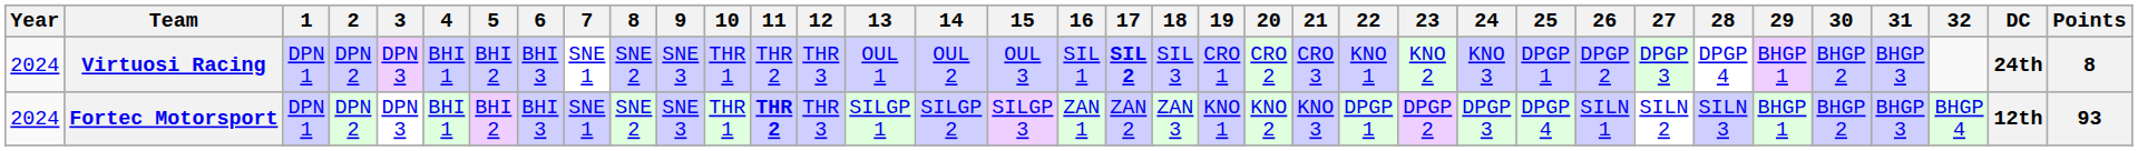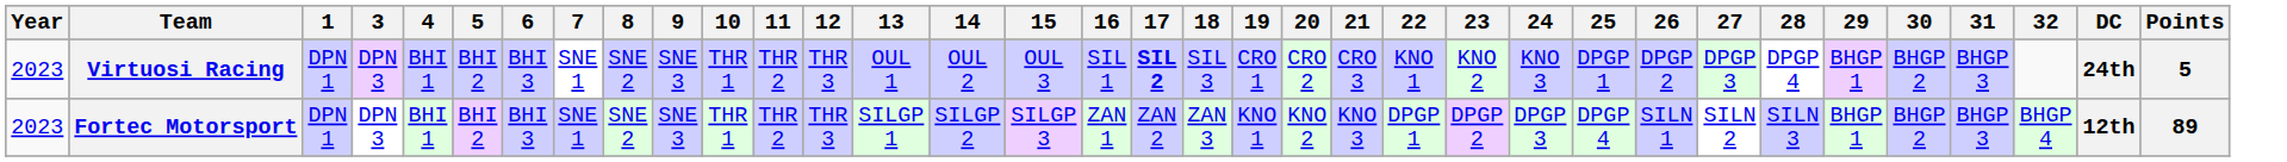 <table class="wikitable" style="text-align:center; font-size:85%">
 <tr>
 <th>Year</th>
 <th>Team</th>
 <th>1</th>
-<th>2</th>
 <th>3</th>
 <th>4</th>
 <th>5</th>
 <th>6</th>
 <th>7</th>
 <th>8</th>
 <th>9</th>
 <th>10</th>
 <th>11</th>
 <th>12</th>
 <th>13</th>
 <th>14</th>
 <th>15</th>
 <th>16</th>
 <th>17</th>
 <th>18</th>
 <th>19</th>
 <th>20</th>
 <th>21</th>
 <th>22</th>
 <th>23</th>
 <th>24</th>
 <th>25</th>
 <th>26</th>
 <th>27</th>
 <th>28</th>
 <th>29</th>
 <th>30</th>
 <th>31</th>
 <th>32</th>
 <th>DC</th>
 <th>Points</th>
 </tr>
 <tr>
-<td><a href='#'>2024</a></td>
+<td><a href='#'>2023</a></td>
 <th nowrap><a href='#'>Virtuosi Racing</a></th>
 <td style="background:#cfcfff"><a href='#'>DPN<br>1</a><br></td>
-<td style="background:#cfcfff"><a href='#'>DPN<br>2</a><br></td>
 <td style="background:#efcfff"><a href='#'>DPN<br>3</a><br></td>
 <td style="background:#cfcfff"><a href='#'>BHI<br>1</a><br></td>
 <td style="background:#cfcfff"><a href='#'>BHI<br>2</a><br></td>
 <td style="background:#cfcfff"><a href='#'>BHI<br>3</a><br></td>
 <td style="background:#ffffff"><a href='#'>SNE<br>1</a><br></td>
 <td style="background:#cfcfff"><a href='#'>SNE<br>2</a><br></td>
 <td style="background:#cfcfff"><a href='#'>SNE<br>3</a><br></td>
 <td style="background:#cfcfff"><a href='#'>THR<br>1</a><br></td>
 <td style="background:#cfcfff"><a href='#'>THR<br>2</a><br></td>
 <td style="background:#cfcfff"><a href='#'>THR<br>3</a><br></td>
 <td style="background:#cfcfff"><a href='#'>OUL<br>1</a><br></td>
 <td style="background:#cfcfff"><a href='#'>OUL<br>2</a><br></td>
 <td style="background:#cfcfff"><a href='#'>OUL<br>3</a><br></td>
 <td style="background:#cfcfff"><a href='#'>SIL<br>1</a><br></td>
 <td style="background:#cfcfff"><strong><a href='#'>SIL<br>2</a><br></strong></td>
 <td style="background:#cfcfff"><a href='#'>SIL<br>3</a><br></td>
 <td style="background:#cfcfff"><a href='#'>CRO<br>1</a><br></td>
 <td style="background:#dfffdf"><a href='#'>CRO<br>2</a><br></td>
 <td style="background:#cfcfff"><a href='#'>CRO<br>3</a><br></td>
 <td style="background:#cfcfff"><a href='#'>KNO<br>1</a><br></td>
 <td style="background:#dfffdf"><a href='#'>KNO<br>2</a><br></td>
 <td style="background:#cfcfff"><a href='#'>KNO<br>3</a><br></td>
 <td style="background:#cfcfff"><a href='#'>DPGP<br>1</a><br></td>
 <td style="background:#cfcfff"><a href='#'>DPGP<br>2</a><br></td>
 <td style="background:#dfffdf"><a href='#'>DPGP<br>3</a><br></td>
 <td style="background:#ffffff"><a href='#'>DPGP<br>4</a><br></td>
 <td style="background:#efcfff"><a href='#'>BHGP<br>1</a><br></td>
 <td style="background:#cfcfff"><a href='#'>BHGP<br>2</a><br></td>
 <td style="background:#cfcfff"><a href='#'>BHGP<br>3</a><br></td>
 <td></td>
 <th>24th</th>
-<th>8</th>
+<th>5</th>
 </tr>
 <tr>
-<td><a href='#'>2024</a></td>
+<td><a href='#'>2023</a></td>
 <th nowrap><a href='#'>Fortec Motorsport</a></th>
 <td style="background:#cfcfff"><a href='#'>DPN<br>1</a><br></td>
-<td style="background:#dfffdf"><a href='#'>DPN<br>2</a><br></td>
 <td style="background:#ffffff"><a href='#'>DPN<br>3</a><br></td>
 <td style="background:#dfffdf"><a href='#'>BHI<br>1</a><br></td>
 <td style="background:#efcfff"><a href='#'>BHI<br>2</a><br></td>
 <td style="background:#cfcfff"><a href='#'>BHI<br>3</a><br></td>
 <td style="background:#cfcfff"><a href='#'>SNE<br>1</a><br></td>
 <td style="background:#dfffdf"><a href='#'>SNE<br>2</a><br></td>
 <td style="background:#cfcfff"><a href='#'>SNE<br>3</a><br></td>
 <td style="background:#dfffdf"><a href='#'>THR<br>1</a><br></td>
-<td style="background:#cfcfff"><strong><a href='#'>THR<br>2</a><br></strong></td>
+<td style="background:#cfcfff"><a href='#'>THR<br>2</a><br></td>
 <td style="background:#cfcfff"><a href='#'>THR<br>3</a><br></td>
 <td style="background:#dfffdf"><a href='#'>SILGP<br>1</a><br></td>
 <td style="background:#cfcfff"><a href='#'>SILGP<br>2</a><br></td>
 <td style="background:#efcfff"><a href='#'>SILGP<br>3</a><br></td>
 <td style="background:#dfffdf"><a href='#'>ZAN<br>1</a><br></td>
 <td style="background:#cfcfff"><a href='#'>ZAN<br>2</a><br></td>
 <td style="background:#dfffdf"><a href='#'>ZAN<br>3</a><br></td>
 <td style="background:#cfcfff"><a href='#'>KNO<br>1</a><br></td>
 <td style="background:#dfffdf"><a href='#'>KNO<br>2</a><br></td>
 <td style="background:#cfcfff"><a href='#'>KNO<br>3</a><br></td>
 <td style="background:#dfffdf"><a href='#'>DPGP<br>1</a><br></td>
 <td style="background:#efcfff"><a href='#'>DPGP<br>2</a><br></td>
 <td style="background:#dfffdf"><a href='#'>DPGP<br>3</a><br></td>
 <td style="background:#dfffdf"><a href='#'>DPGP<br>4</a><br></td>
 <td style="background:#cfcfff"><a href='#'>SILN<br>1</a><br></td>
 <td style="background:#ffffff"><a href='#'>SILN<br>2</a><br></td>
 <td style="background:#cfcfff"><a href='#'>SILN<br>3</a><br></td>
 <td style="background:#dfffdf"><a href='#'>BHGP<br>1</a><br></td>
 <td style="background:#cfcfff"><a href='#'>BHGP<br>2</a><br></td>
 <td style="background:#cfcfff"><a href='#'>BHGP<br>3</a><br></td>
 <td style="background:#dfffdf"><a href='#'>BHGP<br>4</a><br></td>
 <th>12th</th>
-<th>93</th>
+<th>89</th>
 </tr>
 </table>
